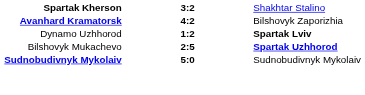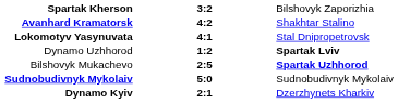 <table width=100% cellspacing=1>
 <tr>
 <th width=20%></th>
 <th width=12%></th>
 <th width=20%></th>
 <th></th>
 </tr>
 <tr style=font-size:90%>
 <td align=right><strong>Spartak Kherson</strong></td>
 <td align=center><strong>3:2</strong></td>
-<td><a href='#'>Shakhtar Stalino</a></td>
+<td>Bilshovyk Zaporizhia</td>
 <td align=center></td>
 </tr>
 <tr style=font-size:90%>
 <td align=right><strong><a href='#'>Avanhard Kramatorsk</a></strong></td>
 <td align=center><strong>4:2</strong></td>
-<td>Bilshovyk Zaporizhia</td>
+<td><a href='#'>Shakhtar Stalino</a></td>
+<td align=center></td>
+</tr>
+<tr style=font-size:90%>
+<td align=right><strong>Lokomotyv Yasynuvata</strong></td>
+<td align=center><strong>4:1</strong></td>
+<td><a href='#'>Stal Dnipropetrovsk</a></td>
 <td align=center></td>
 </tr>
 <tr style=font-size:90%>
 <td align=right>Dynamo Uzhhorod</td>
 <td align=center><strong>1:2</strong></td>
 <td><strong>Spartak Lviv</strong></td>
 <td align=center></td>
 </tr>
 <tr style=font-size:90%>
 <td align=right>Bilshovyk Mukachevo</td>
 <td align=center><strong>2:5</strong></td>
 <td><strong><a href='#'>Spartak Uzhhorod</a></strong></td>
 <td align=center></td>
 </tr>
 <tr style=font-size:90%>
 <td align=right><strong><a href='#'>Sudnobudivnyk Mykolaiv</a></strong></td>
 <td align=center><strong>5:0</strong></td>
 <td>Sudnobudivnyk Mykolaiv</td>
 <td align=center></td>
 </tr>
+<tr style=font-size:90%>
+<td align=right><strong>Dynamo Kyiv</strong></td>
+<td align=center><strong>2:1</strong></td>
+<td><a href='#'>Dzerzhynets Kharkiv</a></td>
+<td align=center></td>
+</tr>
 </table>
